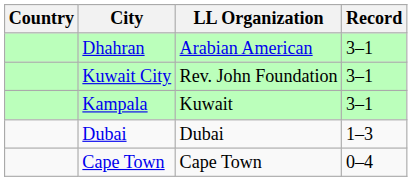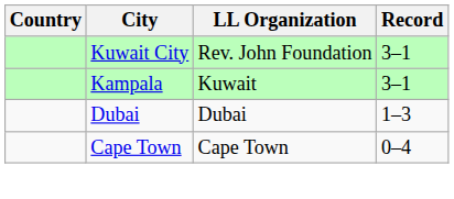 <table class="wikitable">
 <tr>
 <th>Country</th>
 <th>City</th>
 <th>LL Organization</th>
 <th>Record</th>
-</tr>
-<tr bgcolor=#bbffbb>
-<td><strong></strong></td>
-<td><a href='#'>Dhahran</a></td>
-<td><a href='#'>Arabian American</a></td>
-<td>3–1</td>
 </tr>
 <tr bgcolor=#bbffbb>
 <td><strong></strong></td>
 <td><a href='#'>Kuwait City</a></td>
 <td>Rev. John Foundation</td>
 <td>3–1</td>
 </tr>
 <tr bgcolor=#bbffbb>
 <td><strong></strong></td>
 <td><a href='#'>Kampala</a></td>
 <td>Kuwait</td>
 <td>3–1</td>
 </tr>
 <tr>
 <td><strong></strong></td>
 <td><a href='#'>Dubai</a></td>
 <td>Dubai</td>
 <td>1–3</td>
 </tr>
 <tr>
 <td><strong></strong></td>
 <td><a href='#'>Cape Town</a></td>
 <td>Cape Town</td>
 <td>0–4</td>
 </tr>
 </table>
